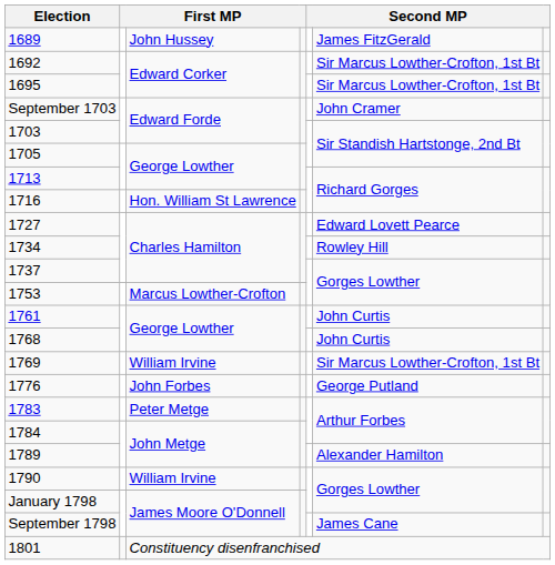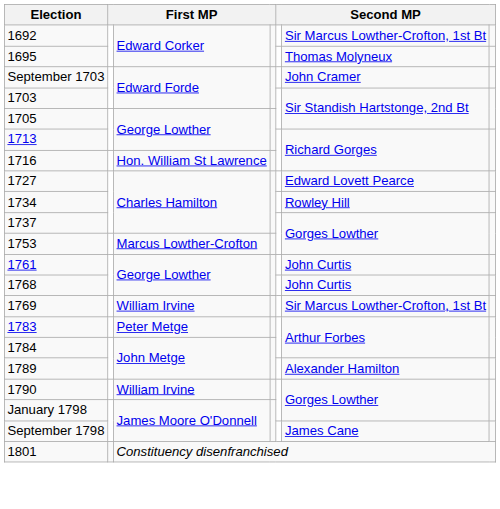 <table class="wikitable">
 <tr>
 <th>Election</th>
 <th colspan=3>First MP</th>
 <th colspan=3>Second MP</th>
-</tr>
-<tr>
-<td><a href='#'>1689</a></td>
-<td style="background-color: white"></td>
-<td><a href='#'>John Hussey</a></td>
-<td></td>
-<td style="background-color: white"></td>
-<td><a href='#'>James FitzGerald</a></td>
-<td></td>
 </tr>
 <tr>
 <td>1692</td>
 <td rowspan="2" style="background-color: white"></td>
 <td rowspan="2"><a href='#'>Edward Corker</a></td>
 <td rowspan="2"></td>
 <td style="background-color: white"></td>
 <td><a href='#'>Sir Marcus Lowther-Crofton, 1st Bt</a></td>
 <td></td>
 </tr>
 <tr>
 <td>1695</td>
 <td style="background-color: white"></td>
-<td><a href='#'>Sir Marcus Lowther-Crofton, 1st Bt</a></td>
+<td><a href='#'>Thomas Molyneux</a></td>
 <td></td>
 </tr>
 <tr>
 <td>September 1703</td>
 <td rowspan="2" style="background-color: white"></td>
 <td rowspan="2"><a href='#'>Edward Forde</a></td>
 <td rowspan="2"></td>
 <td style="background-color: white"></td>
 <td><a href='#'>John Cramer</a></td>
 <td></td>
 </tr>
 <tr>
 <td>1703</td>
 <td rowspan="2" style="background-color: white"></td>
 <td rowspan="2"><a href='#'>Sir Standish Hartstonge, 2nd Bt</a></td>
 <td rowspan="2"></td>
 </tr>
 <tr>
 <td>1705</td>
 <td rowspan="2" style="background-color: white"></td>
 <td rowspan="2"><a href='#'>George Lowther</a></td>
 <td rowspan="2"></td>
 </tr>
 <tr>
 <td><a href='#'>1713</a></td>
 <td rowspan="2" style="background-color: white"></td>
 <td rowspan="2"><a href='#'>Richard Gorges</a></td>
 <td rowspan="2"></td>
 </tr>
 <tr>
 <td>1716</td>
 <td style="background-color: white"></td>
 <td><a href='#'>Hon. William St Lawrence</a></td>
 <td></td>
 </tr>
 <tr>
 <td>1727</td>
 <td rowspan="3" style="background-color: white"></td>
 <td rowspan="3"><a href='#'>Charles Hamilton</a></td>
 <td rowspan="3"></td>
 <td style="background-color: white"></td>
 <td><a href='#'>Edward Lovett Pearce</a> </td>
 <td></td>
 </tr>
 <tr>
 <td>1734</td>
 <td style="background-color: white"></td>
 <td><a href='#'>Rowley Hill</a></td>
 <td></td>
 </tr>
 <tr>
 <td>1737</td>
 <td rowspan="2" style="background-color: white"></td>
 <td rowspan="2"><a href='#'>Gorges Lowther</a></td>
 <td rowspan="2"></td>
 </tr>
 <tr>
 <td>1753</td>
 <td style="background-color: white"></td>
 <td><a href='#'>Marcus Lowther-Crofton</a></td>
 <td></td>
 </tr>
 <tr>
 <td><a href='#'>1761</a></td>
 <td rowspan="2" style="background-color: white"></td>
 <td rowspan="2"><a href='#'>George Lowther</a></td>
 <td rowspan="2"></td>
 <td style="background-color: white"></td>
 <td><a href='#'>John Curtis</a></td>
 <td></td>
 </tr>
 <tr>
 <td>1768</td>
 <td style="background-color: white"></td>
 <td><a href='#'>John Curtis</a></td>
 <td></td>
 </tr>
 <tr>
 <td>1769</td>
 <td style="background-color: white"></td>
 <td><a href='#'>William Irvine</a></td>
 <td></td>
 <td style="background-color: white"></td>
 <td><a href='#'>Sir Marcus Lowther-Crofton, 1st Bt</a></td>
 <td></td>
 </tr>
 <tr>
-<td>1776</td>
-<td style="background-color: white"></td>
-<td><a href='#'>John Forbes</a></td>
-<td></td>
-<td style="background-color: white"></td>
-<td><a href='#'>George Putland</a></td>
-<td></td>
-</tr>
-<tr>
 <td><a href='#'>1783</a></td>
 <td style="background-color: white"></td>
 <td><a href='#'>Peter Metge</a></td>
 <td></td>
 <td rowspan="2" style="background-color: white"></td>
 <td rowspan="2"><a href='#'>Arthur Forbes</a></td>
 <td rowspan="2"></td>
 </tr>
 <tr>
 <td>1784</td>
 <td rowspan="2" style="background-color: white"></td>
 <td rowspan="2"><a href='#'>John Metge</a></td>
 <td rowspan="2"></td>
 </tr>
 <tr>
 <td>1789</td>
 <td style="background-color: white"></td>
 <td><a href='#'>Alexander Hamilton</a></td>
 <td></td>
 </tr>
 <tr>
 <td>1790</td>
 <td style="background-color: white"></td>
 <td><a href='#'>William Irvine</a></td>
 <td></td>
 <td rowspan="2" style="background-color: white"></td>
 <td rowspan="2"><a href='#'>Gorges Lowther</a></td>
 <td rowspan="2"></td>
 </tr>
 <tr>
 <td>January 1798</td>
 <td rowspan="2" style="background-color: white"></td>
 <td rowspan="2"><a href='#'>James Moore O'Donnell</a></td>
 <td rowspan="2"></td>
 </tr>
 <tr>
 <td>September 1798</td>
 <td style="background-color: white"></td>
 <td><a href='#'>James Cane</a></td>
 <td></td>
 </tr>
 <tr>
 <td>1801</td>
 <td></td>
 <td colspan = "5"><em>Constituency disenfranchised</em></td>
 </tr>
 </table>
